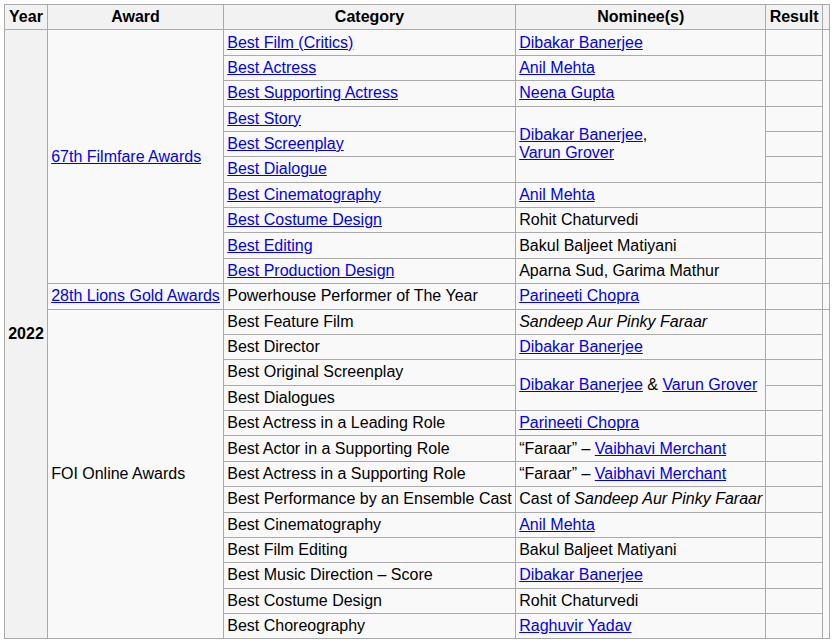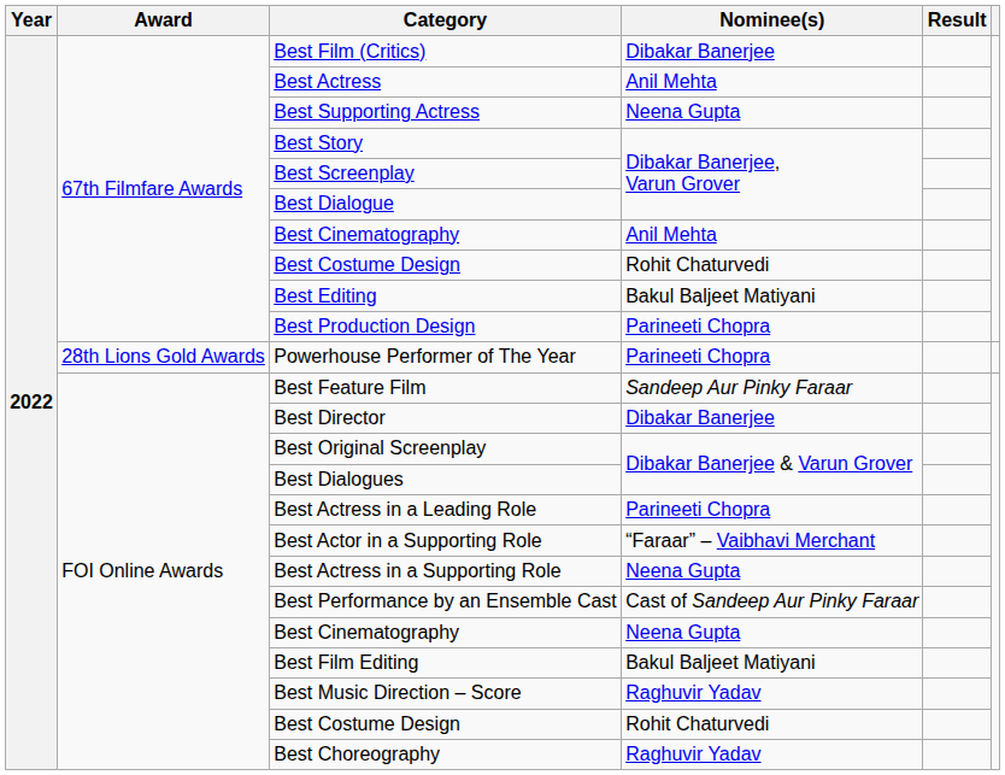 <table class="wikitable plainrowheaders sortable">
 <tr>
 <th scope="col">Year</th>
 <th scope="col">Award</th>
 <th scope="col">Category</th>
 <th scope="col">Nominee(s)</th>
 <th scope="col">Result</th>
 <th scope="col" class="unsortable"></th>
 </tr>
 <tr>
 <th scope="row" rowspan="24">2022</th>
 <td rowspan="10"><a href='#'>67th Filmfare Awards</a></td>
 <td><a href='#'>Best Film (Critics)</a></td>
 <td><a href='#'>Dibakar Banerjee</a></td>
 <td></td>
 <td rowspan="10"></td>
 </tr>
 <tr>
 <td><a href='#'>Best Actress</a></td>
 <td><a href='#'>Anil Mehta</a></td>
 <td></td>
 </tr>
 <tr>
 <td><a href='#'>Best Supporting Actress</a></td>
 <td><a href='#'>Neena Gupta</a></td>
 <td></td>
 </tr>
 <tr>
 <td><a href='#'>Best Story</a></td>
 <td rowspan="3"><a href='#'>Dibakar Banerjee</a>,<br><a href='#'>Varun Grover</a></td>
 <td></td>
 </tr>
 <tr>
 <td><a href='#'>Best Screenplay</a></td>
 <td></td>
 </tr>
 <tr>
 <td><a href='#'>Best Dialogue</a></td>
 <td></td>
 </tr>
 <tr>
 <td><a href='#'>Best Cinematography</a></td>
 <td><a href='#'>Anil Mehta</a></td>
 <td></td>
 </tr>
 <tr>
 <td><a href='#'>Best Costume Design</a></td>
 <td>Rohit Chaturvedi</td>
 <td></td>
 </tr>
 <tr>
 <td><a href='#'>Best Editing</a></td>
 <td>Bakul Baljeet Matiyani</td>
 <td></td>
 </tr>
 <tr>
 <td><a href='#'>Best Production Design</a></td>
-<td>Aparna Sud, Garima Mathur</td>
+<td><a href='#'>Parineeti Chopra</a></td>
 <td></td>
 </tr>
 <tr>
 <td><a href='#'>28th Lions Gold Awards</a></td>
 <td>Powerhouse Performer of The Year</td>
 <td><a href='#'>Parineeti Chopra</a></td>
 <td></td>
 <td></td>
 </tr>
 <tr>
 <td rowspan="13">FOI Online Awards</td>
 <td>Best Feature Film</td>
 <td><em>Sandeep Aur Pinky Faraar</em></td>
 <td></td>
 <td rowspan="13"></td>
 </tr>
 <tr>
 <td>Best Director</td>
 <td><a href='#'>Dibakar Banerjee</a></td>
 <td></td>
 </tr>
 <tr>
 <td>Best Original Screenplay</td>
 <td rowspan="2"><a href='#'>Dibakar Banerjee</a> & <a href='#'>Varun Grover</a></td>
 <td></td>
 </tr>
 <tr>
 <td>Best Dialogues</td>
 <td></td>
 </tr>
 <tr>
 <td>Best Actress in a Leading Role</td>
 <td><a href='#'>Parineeti Chopra</a></td>
 <td></td>
 </tr>
 <tr>
 <td>Best Actor in a Supporting Role</td>
 <td>“Faraar” – <a href='#'>Vaibhavi Merchant</a></td>
 <td></td>
 </tr>
 <tr>
 <td>Best Actress in a Supporting Role</td>
-<td>“Faraar” – <a href='#'>Vaibhavi Merchant</a></td>
+<td><a href='#'>Neena Gupta</a></td>
 <td></td>
 </tr>
 <tr>
 <td>Best Performance by an Ensemble Cast</td>
 <td>Cast of <em>Sandeep Aur Pinky Faraar</em></td>
 <td></td>
 </tr>
 <tr>
 <td>Best Cinematography</td>
-<td><a href='#'>Anil Mehta</a></td>
+<td><a href='#'>Neena Gupta</a></td>
 <td></td>
 </tr>
 <tr>
 <td>Best Film Editing</td>
 <td>Bakul Baljeet Matiyani</td>
 <td></td>
 </tr>
 <tr>
 <td>Best Music Direction – Score</td>
-<td><a href='#'>Dibakar Banerjee</a></td>
+<td><a href='#'>Raghuvir Yadav</a></td>
 <td></td>
 </tr>
 <tr>
 <td>Best Costume Design</td>
 <td>Rohit Chaturvedi</td>
 <td></td>
 </tr>
 <tr>
 <td>Best Choreography</td>
 <td><a href='#'>Raghuvir Yadav</a></td>
 <td></td>
 </tr>
 </table>
